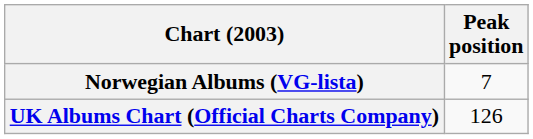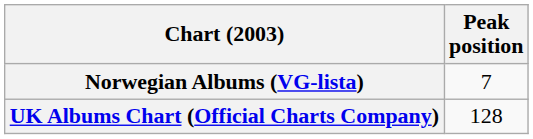 <table class="wikitable sortable plainrowheaders">
 <tr>
 <th>Chart (2003)</th>
 <th>Peak<br>position</th>
 </tr>
 <tr>
 <th scope="row">Norwegian Albums (<a href='#'>VG-lista</a>)</th>
 <td style="text-align:center;">7</td>
 </tr>
 <tr>
 <th scope="row"><a href='#'>UK Albums Chart</a> (<a href='#'>Official Charts Company</a>)</th>
-<td align="center">126</td>
+<td align="center">128</td>
 </tr>
 </table>
